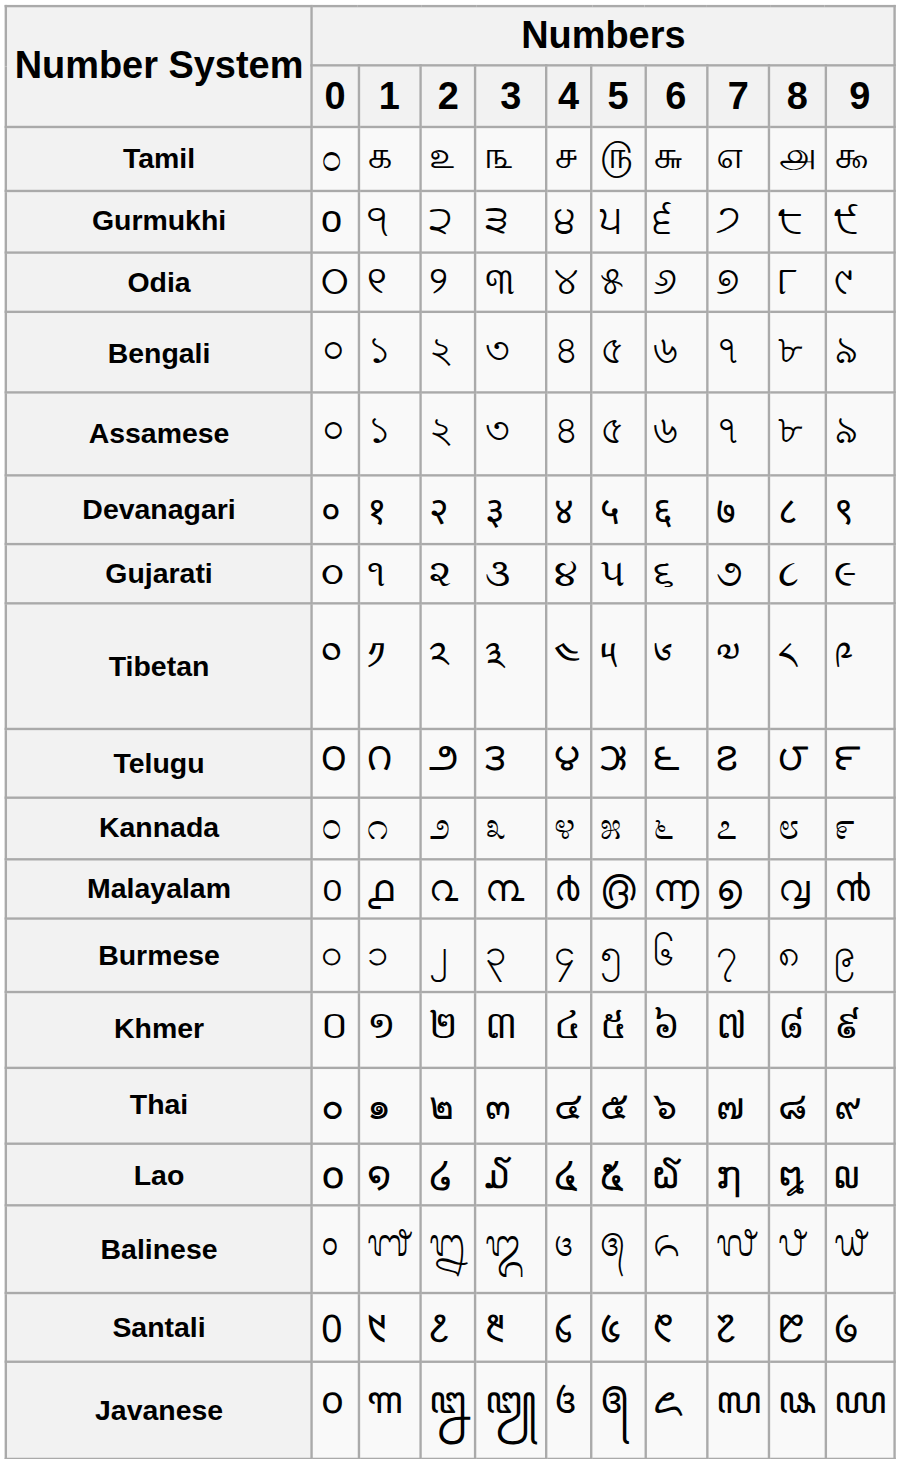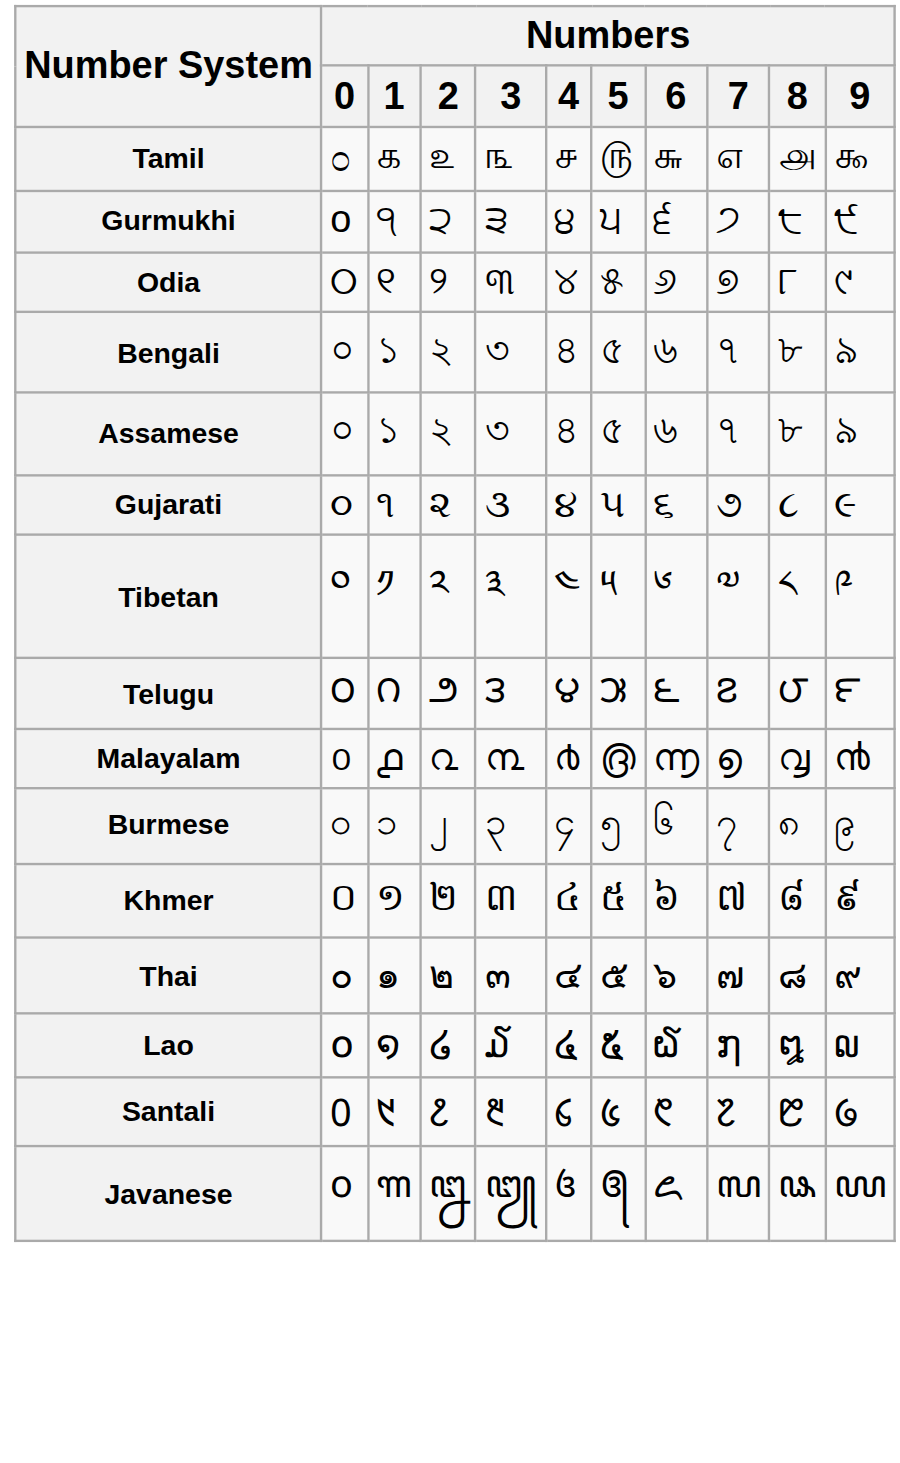 <table class="wikitable Unicode" border="1" style="text-align:left; font-size:100%;" align=right>
 <tr>
 <th rowspan=2>Number System</th>
 <th colspan=10>Numbers</th>
 </tr>
 <tr>
 <th>0</th>
 <th>1</th>
 <th>2</th>
 <th>3</th>
 <th>4</th>
 <th>5</th>
 <th>6</th>
 <th>7</th>
 <th>8</th>
 <th>9</th>
 </tr>
 <tr>
 <th style="font-size: 75%;">Tamil</th>
 <td>೦</td>
 <td>௧</td>
 <td>௨</td>
 <td>௩</td>
 <td>௪</td>
 <td>௫</td>
 <td>௬</td>
 <td>௭</td>
 <td>௮</td>
 <td>௯</td>
 </tr>
 <tr>
 <th style="font-size: 75%;">Gurmukhi</th>
 <td>o</td>
 <td>੧</td>
 <td>੨</td>
 <td>੩</td>
 <td>੪</td>
 <td>੫</td>
 <td>੬</td>
 <td>੭</td>
 <td>੮</td>
 <td>੯</td>
 </tr>
 <tr>
 <th style="font-size: 75%;">Odia</th>
 <td>୦</td>
 <td>୧</td>
 <td>୨</td>
 <td>୩</td>
 <td>୪</td>
 <td>୫</td>
 <td>୬</td>
 <td>୭</td>
 <td>୮</td>
 <td>୯</td>
 </tr>
 <tr>
 <th style="font-size: 75%;">Bengali</th>
 <td>০</td>
 <td>১</td>
 <td>২</td>
 <td>৩</td>
 <td>৪</td>
 <td>৫</td>
 <td>৬</td>
 <td>৭</td>
 <td>৮</td>
 <td>৯</td>
 </tr>
 <tr>
 <th style="font-size: 75%;">Assamese</th>
 <td>০</td>
 <td>১</td>
 <td>২</td>
 <td>৩</td>
 <td>৪</td>
 <td>৫</td>
 <td>৬</td>
 <td>৭</td>
 <td>৮</td>
 <td>৯</td>
 </tr>
 <tr>
-<th style="font-size: 75%;">Devanagari</th>
-<td>०</td>
-<td>१</td>
-<td>२</td>
-<td>३</td>
-<td>४</td>
-<td>५</td>
-<td>६</td>
-<td>७</td>
-<td>८</td>
-<td>९</td>
-</tr>
-<tr>
 <th style="font-size: 75%;">Gujarati</th>
 <td>૦</td>
 <td>૧</td>
 <td>૨</td>
 <td>૩</td>
 <td>૪</td>
 <td>૫</td>
 <td>૬</td>
 <td>૭</td>
 <td>૮</td>
 <td>૯</td>
 </tr>
 <tr>
 <th style="font-size: 75%;">Tibetan</th>
 <td>༠</td>
 <td>༡</td>
 <td>༢</td>
 <td>༣</td>
 <td>༤</td>
 <td>༥</td>
 <td>༦</td>
 <td>༧</td>
 <td>༨</td>
 <td>༩</td>
 </tr>
 <tr>
 <th style="font-size: 75%;">Telugu</th>
 <td>౦</td>
 <td>౧</td>
 <td>౨</td>
 <td>౩</td>
 <td>౪</td>
 <td>౫</td>
 <td>౬</td>
 <td>౭</td>
 <td>౮</td>
 <td>౯</td>
-</tr>
-<tr>
-<th style="font-size: 75%;">Kannada</th>
-<td>೦</td>
-<td>೧</td>
-<td>೨</td>
-<td>೩</td>
-<td>೪</td>
-<td>೫</td>
-<td>೬</td>
-<td>೭</td>
-<td>೮</td>
-<td>೯<br></td>
 </tr>
 <tr>
 <th style="font-size: 75%;">Malayalam</th>
 <td>൦</td>
 <td>൧</td>
 <td>൨</td>
 <td>൩</td>
 <td>൪</td>
 <td>൫</td>
 <td>൬</td>
 <td>൭</td>
 <td>൮</td>
 <td>൯</td>
 </tr>
 <tr>
 <th style="font-size: 75%;">Burmese</th>
 <td>၀</td>
 <td>၁</td>
 <td>၂</td>
 <td>၃</td>
 <td>၄</td>
 <td>၅</td>
 <td>၆</td>
 <td>၇</td>
 <td>၈</td>
 <td>၉</td>
 </tr>
 <tr>
 <th style="font-size: 75%;">Khmer</th>
 <td>០</td>
 <td>១</td>
 <td>២</td>
 <td>៣</td>
 <td>៤</td>
 <td>៥</td>
 <td>៦</td>
 <td>៧</td>
 <td>៨</td>
 <td>៩</td>
 </tr>
 <tr>
 <th style="font-size: 75%;">Thai</th>
 <td>๐</td>
 <td>๑</td>
 <td>๒</td>
 <td>๓</td>
 <td>๔</td>
 <td>๕</td>
 <td>๖</td>
 <td>๗</td>
 <td>๘</td>
 <td>๙</td>
 </tr>
 <tr>
 <th style="font-size: 75%;">Lao</th>
 <td>໐</td>
 <td>໑</td>
 <td>໒</td>
 <td>໓</td>
 <td>໔</td>
 <td>໕</td>
 <td>໖</td>
 <td>໗</td>
 <td>໘</td>
 <td>໙</td>
 </tr>
 <tr>
-<th style="font-size: 75%;">Balinese</th>
-<td>᭐</td>
-<td>᭑</td>
-<td>᭒</td>
-<td>᭓</td>
-<td>᭔</td>
-<td>᭕</td>
-<td>᭖</td>
-<td>᭗</td>
-<td>᭘</td>
-<td>᭙</td>
-</tr>
-<tr>
 <th style="font-size: 75%;">Santali</th>
 <td>᱐</td>
 <td>᱑</td>
 <td>᱒</td>
 <td>᱓</td>
 <td>᱔</td>
 <td>᱕</td>
 <td>᱖</td>
 <td>᱗</td>
 <td>᱘</td>
 <td>᱙</td>
 </tr>
 <tr>
 <th style="font-size: 75%;">Javanese</th>
 <td>꧐</td>
 <td>꧑</td>
 <td>꧒</td>
 <td>꧓</td>
 <td>꧔</td>
 <td>꧕</td>
 <td>꧖</td>
 <td>꧗</td>
 <td>꧘</td>
 <td>꧙<br></td>
 </tr>
 </table>
